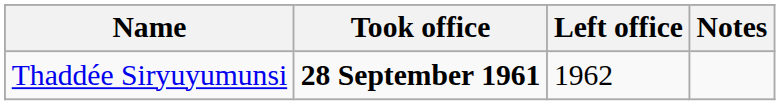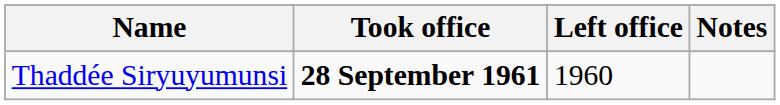 <table class="wikitable">
 <tr>
 <th>Name</th>
 <th>Took office</th>
 <th>Left office</th>
 <th>Notes</th>
 </tr>
 <tr>
 <td><a href='#'>Thaddée Siryuyumunsi</a></td>
 <td><strong>28 September 1961</strong></td>
-<td>1962</td>
+<td>1960</td>
 <td></td>
 </tr>
 </table>
